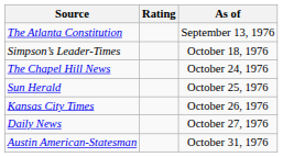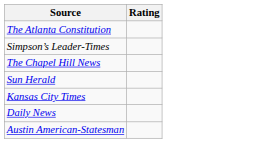 <table class="wikitable" style="text-align:center">
 <tr>
 <th>Source</th>
 <th>Rating</th>
-<th>As of</th>
 </tr>
 <tr>
 <td align="left"><em><a href='#'>The Atlanta Constitution</a></em></td>
 <td></td>
-<td>September 13, 1976</td>
 </tr>
 <tr>
 <td align="left"><em>Simpson’s Leader-Times</em></td>
 <td></td>
-<td>October 18, 1976</td>
 </tr>
 <tr>
 <td align="left"><em><a href='#'>The Chapel Hill News</a></em></td>
 <td></td>
-<td>October 24, 1976</td>
 </tr>
 <tr>
 <td align="left"><em><a href='#'>Sun Herald</a></em></td>
 <td></td>
-<td>October 25, 1976</td>
 </tr>
 <tr>
 <td align="left"><em><a href='#'>Kansas City Times</a></em></td>
 <td></td>
-<td>October 26, 1976</td>
 </tr>
 <tr>
 <td align="left"><em><a href='#'>Daily News</a></em></td>
 <td></td>
-<td>October 27, 1976</td>
 </tr>
 <tr>
 <td align="left"><em><a href='#'>Austin American-Statesman</a></em></td>
 <td></td>
-<td>October 31, 1976</td>
 </tr>
 </table>
